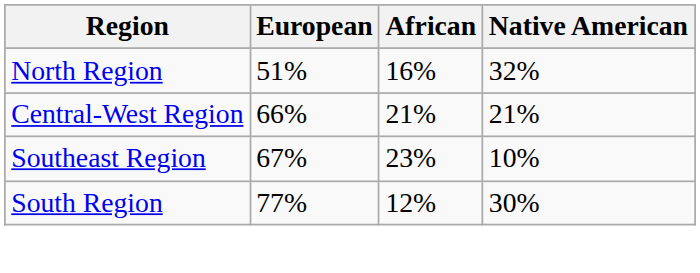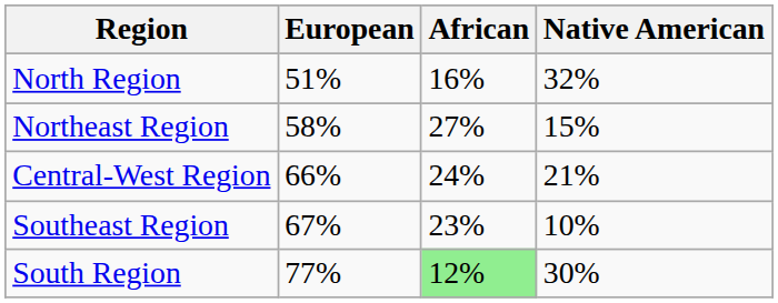 <table class="wikitable">
 <tr>
 <th>Region</th>
 <th>European</th>
 <th>African</th>
 <th>Native American</th>
 </tr>
 <tr>
 <td><a href='#'>North Region</a></td>
 <td>51%</td>
 <td>16%</td>
 <td>32%</td>
 </tr>
 <tr>
+<td><a href='#'>Northeast Region</a></td>
+<td>58%</td>
+<td>27%</td>
+<td>15%</td>
+</tr>
+<tr>
 <td><a href='#'>Central-West Region</a></td>
 <td>66%</td>
-<td>21%</td>
+<td>24%</td>
 <td>21%</td>
 </tr>
 <tr>
 <td><a href='#'>Southeast Region</a></td>
 <td>67%</td>
 <td>23%</td>
 <td>10%</td>
 </tr>
 <tr>
 <td><a href='#'>South Region</a></td>
 <td>77%</td>
-<td>12%</td>
+<td style="background: lightgreen;">12%</td>
 <td>30%</td>
 </tr>
 </table>
